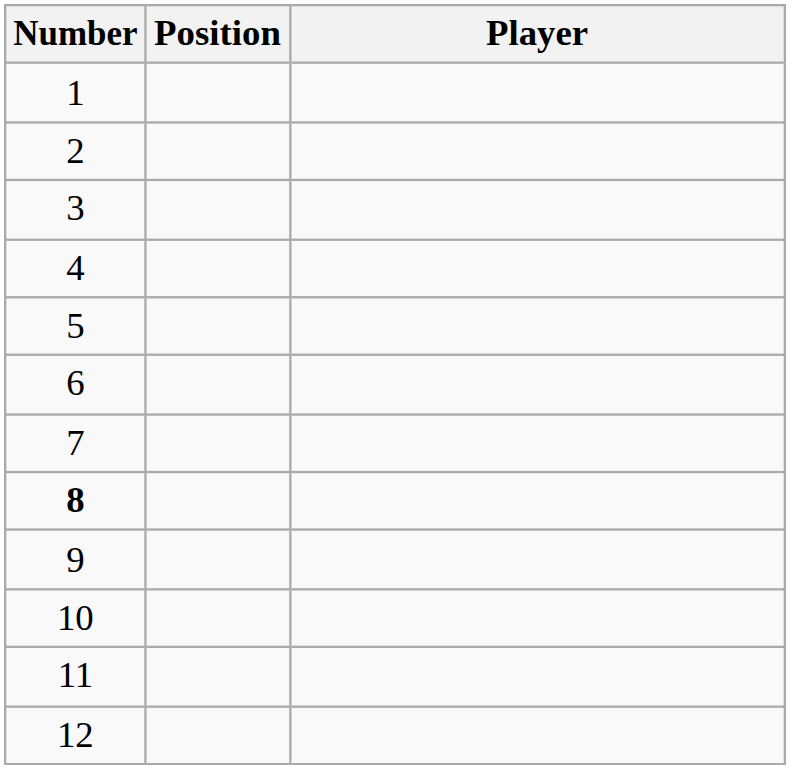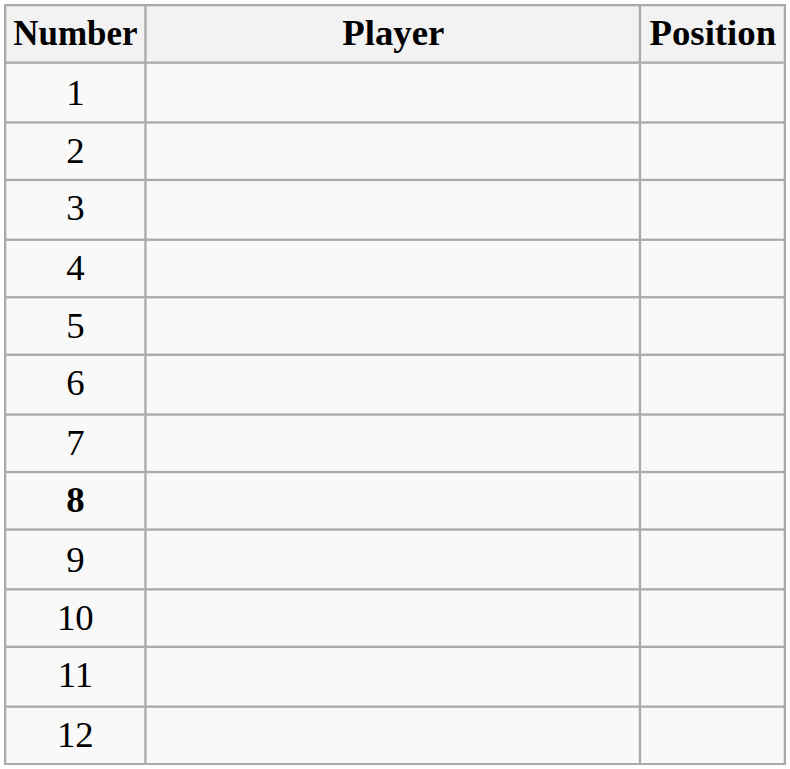 <table class="wikitable sortable" style="text-align:center;">
 <tr>
 <th style="font-size:95%;">Number</th>
+<th style="border-bottom:0px; width:13em;">Player</th>
 <th style="border-bottom:0px;">Position</th>
-<th style="border-bottom:0px; width:13em;">Player</th>
 </tr>
 <tr>
 <td>1</td>
+<td align=left></td>
 <td></td>
-<td align=left></td>
 </tr>
 <tr>
 <td>2</td>
+<td align=left></td>
 <td></td>
-<td align=left></td>
 </tr>
 <tr>
 <td>3</td>
+<td align=left></td>
 <td></td>
-<td align=left></td>
 </tr>
 <tr>
 <td>4</td>
+<td align=left></td>
 <td></td>
-<td align=left></td>
 </tr>
 <tr>
 <td>5</td>
+<td align=left></td>
 <td></td>
-<td align=left></td>
 </tr>
 <tr>
 <td>6</td>
+<td align=left></td>
 <td></td>
-<td align=left></td>
 </tr>
 <tr>
 <td>7</td>
+<td align=left></td>
 <td></td>
-<td align=left></td>
 </tr>
 <tr>
 <td><strong>8</strong></td>
+<td align=left></td>
 <td></td>
-<td align=left></td>
 </tr>
 <tr>
 <td>9</td>
+<td align=left></td>
 <td></td>
-<td align=left></td>
 </tr>
 <tr>
 <td>10</td>
+<td align=left></td>
 <td></td>
-<td align=left></td>
 </tr>
 <tr>
 <td>11</td>
+<td align=left></td>
 <td></td>
-<td align=left></td>
 </tr>
 <tr>
 <td>12</td>
+<td align=left></td>
 <td></td>
-<td align=left></td>
 </tr>
 </table>
